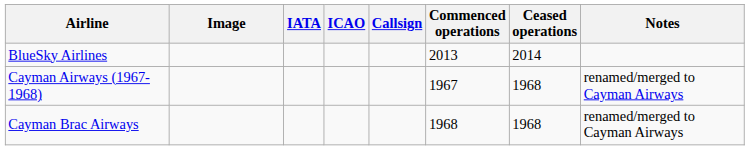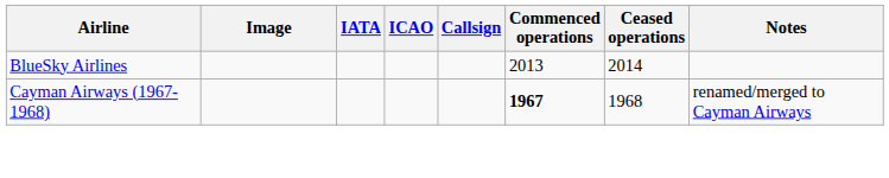 <table class="wikitable sortable" style="border-collapse:collapse; margin:auto;" border="1" cellpadding="3">
 <tr valign="middle">
 <th style="width:175px;">Airline</th>
 <th style="width:120px;">Image</th>
 <th><a href='#'>IATA</a></th>
 <th><a href='#'>ICAO</a></th>
 <th><a href='#'>Callsign</a></th>
 <th>Commenced<br>operations</th>
 <th>Ceased<br>operations</th>
 <th style="width:175px;">Notes</th>
 </tr>
 <tr>
 <td><a href='#'>BlueSky Airlines</a></td>
 <td></td>
 <td></td>
 <td></td>
 <td></td>
 <td>2013</td>
 <td>2014</td>
 <td></td>
 </tr>
 <tr>
 <td><a href='#'>Cayman Airways (1967-1968)</a></td>
 <td></td>
 <td></td>
 <td></td>
 <td></td>
-<td>1967</td>
+<td><strong>1967</strong></td>
 <td>1968</td>
 <td>renamed/merged to <a href='#'>Cayman Airways</a></td>
 </tr>
-<tr>
-<td><a href='#'>Cayman Brac Airways</a></td>
-<td></td>
-<td></td>
-<td></td>
-<td></td>
-<td>1968</td>
-<td>1968</td>
-<td>renamed/merged to Cayman Airways</td>
-</tr>
 </table>
